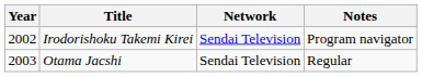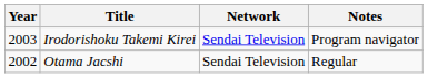 <table class="wikitable">
 <tr>
 <th>Year</th>
 <th>Title</th>
 <th>Network</th>
 <th>Notes</th>
 </tr>
 <tr>
-<td>2002</td>
+<td>2003</td>
 <td><em>Irodorishoku Takemi Kirei</em></td>
 <td><a href='#'>Sendai Television</a></td>
 <td>Program navigator</td>
 </tr>
 <tr>
-<td>2003</td>
+<td>2002</td>
 <td><em>Otama Jacshi</em></td>
 <td>Sendai Television</td>
 <td>Regular</td>
 </tr>
 </table>
